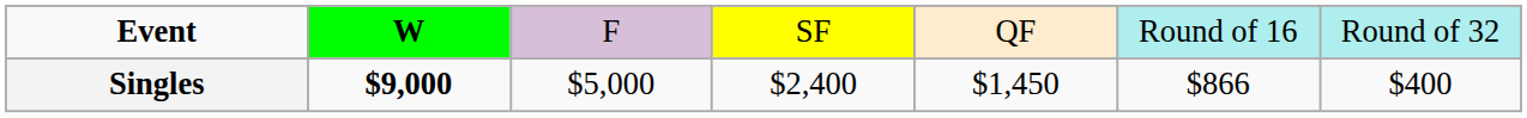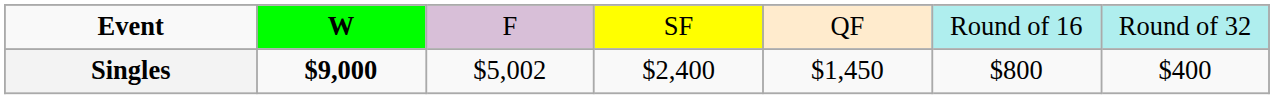 <table class=wikitable style=font-size:90%;text-align:center>
 <tr>
 <td style="width:130px"><strong>Event</strong></td>
 <td style="width:85px; background:lime"><strong>W</strong></td>
 <td style="width:85px; background:thistle">F</td>
 <td style="width:85px; background:#ffff00">SF</td>
 <td style="width:85px; background:#ffebcd">QF</td>
 <td style="width:85px; background:#afeeee">Round of 16</td>
 <td style="width:85px; background:#afeeee">Round of 32</td>
 </tr>
 <tr>
 <th style=background:#f3f3f3>Singles </th>
 <td><strong>$9,000</strong></td>
-<td>$5,000</td>
+<td>$5,002</td>
 <td>$2,400</td>
 <td>$1,450</td>
-<td>$866</td>
+<td>$800</td>
 <td>$400</td>
 </tr>
 </table>
